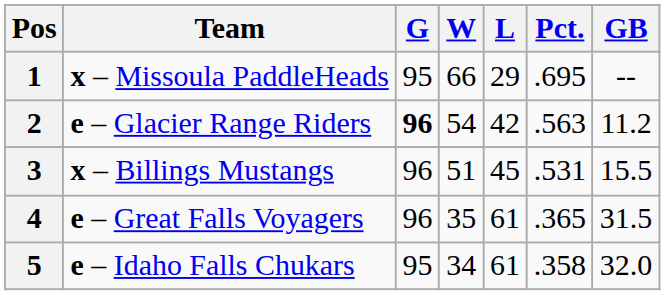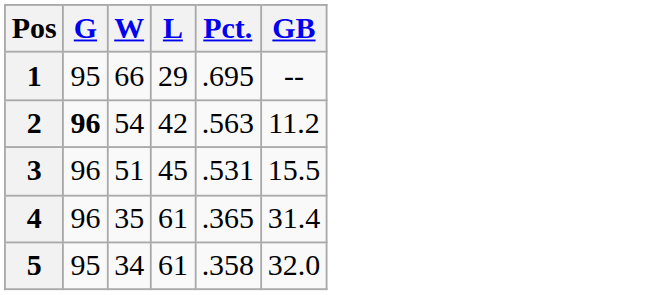 <table class="wikitable plainrowheaders" style="text-align:center;">
 <tr>
 <th scope="col">Pos</th>
-<th scope="col">Team</th>
 <th scope="col"><a href='#'>G</a></th>
 <th scope="col"><a href='#'>W</a></th>
 <th scope="col"><a href='#'>L</a></th>
 <th scope="col"><a href='#'>Pct.</a></th>
 <th scope="col"><a href='#'>GB</a></th>
 </tr>
 <tr>
 <th>1</th>
-<td scope="row" style="text-align:left;"><strong>x</strong> – <a href='#'>Missoula PaddleHeads</a></td>
 <td>95</td>
 <td>66</td>
 <td>29</td>
 <td>.695</td>
 <td>--</td>
 </tr>
 <tr>
 <th>2</th>
-<td scope="row" style="text-align:left;"><strong>e</strong> – <a href='#'>Glacier Range Riders</a></td>
 <td><strong>96</strong></td>
 <td>54</td>
 <td>42</td>
 <td>.563</td>
 <td>11.2</td>
 </tr>
 <tr>
 <th>3</th>
-<td scope="row" style="text-align:left;"><strong>x</strong> – <a href='#'>Billings Mustangs</a></td>
 <td>96</td>
 <td>51</td>
 <td>45</td>
 <td>.531</td>
 <td>15.5</td>
 </tr>
 <tr>
 <th>4</th>
-<td scope="row" style="text-align:left;"><strong>e</strong> – <a href='#'>Great Falls Voyagers</a></td>
 <td>96</td>
 <td>35</td>
 <td>61</td>
 <td>.365</td>
-<td>31.5</td>
+<td>31.4</td>
 </tr>
 <tr>
 <th>5</th>
-<td scope="row" style="text-align:left;"><strong>e</strong> – <a href='#'>Idaho Falls Chukars</a></td>
 <td>95</td>
 <td>34</td>
 <td>61</td>
 <td>.358</td>
 <td>32.0</td>
 </tr>
 </table>
